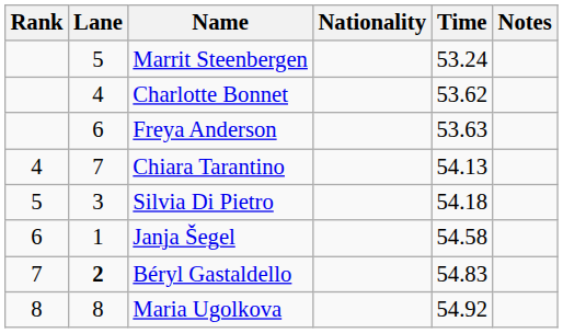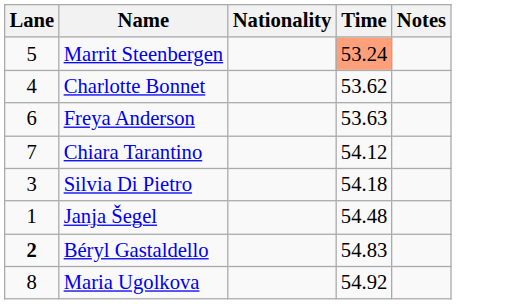 <table class="wikitable sortable" style="text-align:center">
 <tr>
-<th>Rank</th>
 <th>Lane</th>
 <th>Name</th>
 <th>Nationality</th>
 <th>Time</th>
 <th>Notes</th>
 </tr>
 <tr>
-<td></td>
 <td>5</td>
 <td align=left><a href='#'>Marrit Steenbergen</a></td>
 <td align=left></td>
-<td>53.24</td>
+<td style="background: lightsalmon;">53.24</td>
 <td></td>
 </tr>
 <tr>
-<td></td>
 <td>4</td>
 <td align=left><a href='#'>Charlotte Bonnet</a></td>
 <td align=left></td>
 <td>53.62</td>
 <td></td>
 </tr>
 <tr>
-<td></td>
 <td>6</td>
 <td align=left><a href='#'>Freya Anderson</a></td>
 <td align=left></td>
 <td>53.63</td>
 <td></td>
 </tr>
 <tr>
-<td>4</td>
 <td>7</td>
 <td align=left><a href='#'>Chiara Tarantino</a></td>
 <td align=left></td>
-<td>54.13</td>
+<td>54.12</td>
 <td></td>
 </tr>
 <tr>
-<td>5</td>
 <td>3</td>
 <td align=left><a href='#'>Silvia Di Pietro</a></td>
 <td align=left></td>
 <td>54.18</td>
 <td></td>
 </tr>
 <tr>
-<td>6</td>
 <td>1</td>
 <td align=left><a href='#'>Janja Šegel</a></td>
 <td align=left></td>
-<td>54.58</td>
+<td>54.48</td>
 <td></td>
 </tr>
 <tr>
-<td>7</td>
 <td><strong>2</strong></td>
 <td align=left><a href='#'>Béryl Gastaldello</a></td>
 <td align=left></td>
 <td>54.83</td>
 <td></td>
 </tr>
 <tr>
 <td>8</td>
-<td>8</td>
 <td align=left><a href='#'>Maria Ugolkova</a></td>
 <td align=left></td>
 <td>54.92</td>
 <td></td>
 </tr>
 </table>
